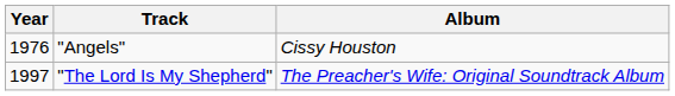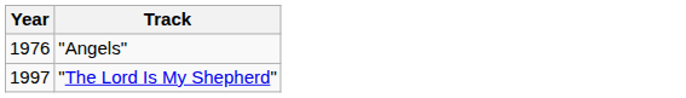 <table class="wikitable">
 <tr>
 <th>Year</th>
 <th>Track</th>
-<th>Album</th>
 </tr>
 <tr>
 <td>1976</td>
 <td>"Angels"</td>
-<td><em>Cissy Houston</em></td>
 </tr>
 <tr>
 <td>1997</td>
 <td>"<a href='#'>The Lord Is My Shepherd</a>"</td>
-<td><em><a href='#'>The Preacher's Wife: Original Soundtrack Album</a></em></td>
 </tr>
 </table>
